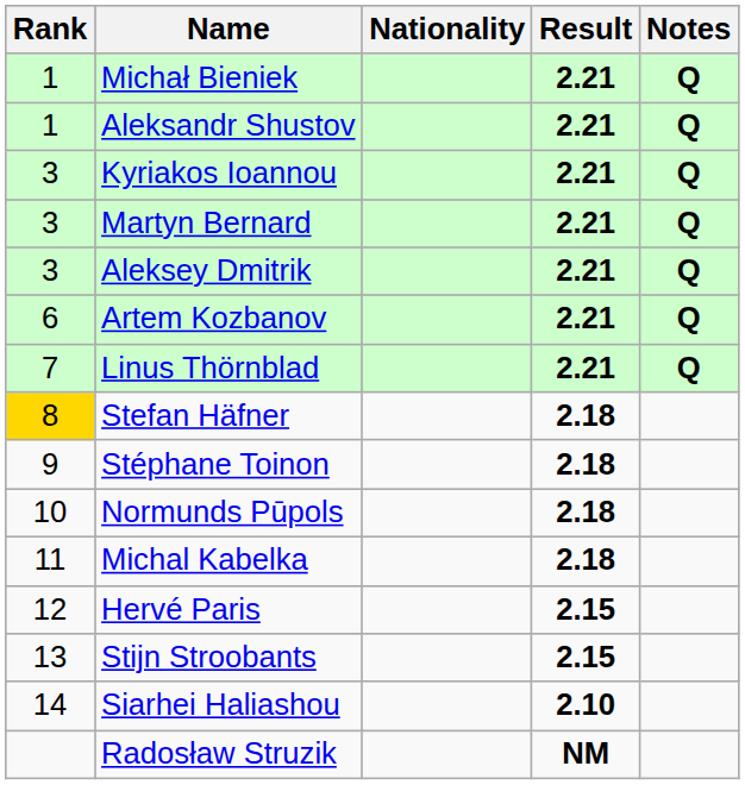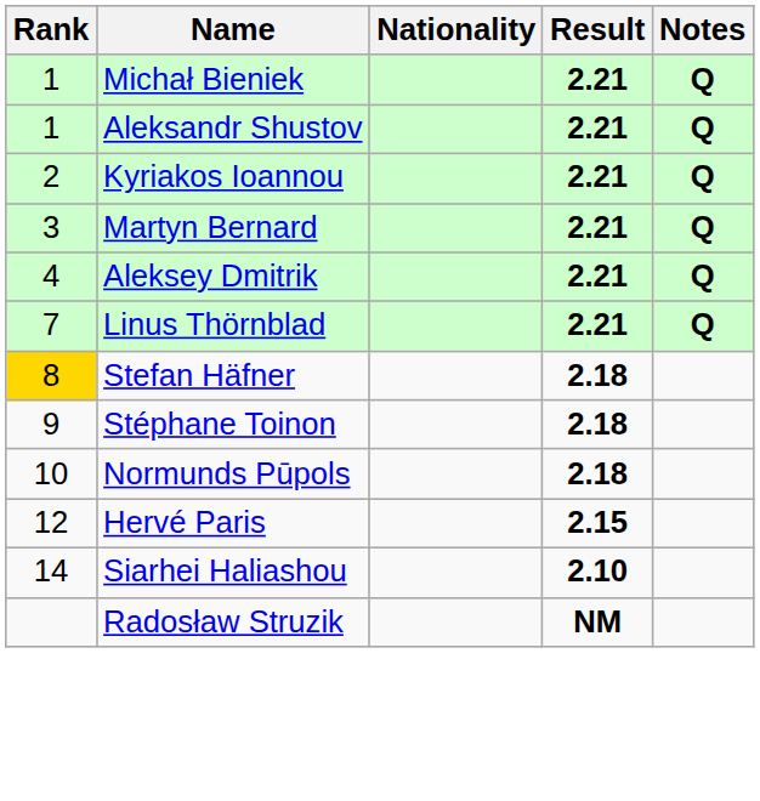 <table class="wikitable sortable" style="text-align:center">
 <tr>
 <th>Rank</th>
 <th>Name</th>
 <th>Nationality</th>
 <th>Result</th>
 <th>Notes</th>
 </tr>
 <tr bgcolor=ccffcc>
 <td>1</td>
 <td align=left><a href='#'>Michał Bieniek</a></td>
 <td align=left></td>
 <td><strong>2.21</strong></td>
 <td><strong>Q</strong></td>
 </tr>
 <tr bgcolor=ccffcc>
 <td>1</td>
 <td align=left><a href='#'>Aleksandr Shustov</a></td>
 <td align=left></td>
 <td><strong>2.21</strong></td>
 <td><strong>Q</strong></td>
 </tr>
 <tr bgcolor=ccffcc>
-<td>3</td>
+<td>2</td>
 <td align=left><a href='#'>Kyriakos Ioannou</a></td>
 <td align=left></td>
 <td><strong>2.21</strong></td>
 <td><strong>Q</strong></td>
 </tr>
 <tr bgcolor=ccffcc>
 <td>3</td>
 <td align=left><a href='#'>Martyn Bernard</a></td>
 <td align=left></td>
 <td><strong>2.21</strong></td>
 <td><strong>Q</strong></td>
 </tr>
 <tr bgcolor=ccffcc>
-<td>3</td>
+<td>4</td>
 <td align=left><a href='#'>Aleksey Dmitrik</a></td>
-<td align=left></td>
-<td><strong>2.21</strong></td>
-<td><strong>Q</strong></td>
-</tr>
-<tr bgcolor=ccffcc>
-<td>6</td>
-<td align=left><a href='#'>Artem Kozbanov</a></td>
 <td align=left></td>
 <td><strong>2.21</strong></td>
 <td><strong>Q</strong></td>
 </tr>
 <tr bgcolor=ccffcc>
 <td>7</td>
 <td align=left><a href='#'>Linus Thörnblad</a></td>
 <td align=left></td>
 <td><strong>2.21</strong></td>
 <td><strong>Q</strong></td>
 </tr>
 <tr>
 <td style="background: gold;">8</td>
 <td align=left><a href='#'>Stefan Häfner</a></td>
 <td align=left></td>
 <td><strong>2.18</strong></td>
 <td></td>
 </tr>
 <tr>
 <td>9</td>
 <td align=left><a href='#'>Stéphane Toinon</a></td>
 <td align=left></td>
 <td><strong>2.18</strong></td>
 <td></td>
 </tr>
 <tr>
 <td>10</td>
 <td align=left><a href='#'>Normunds Pūpols</a></td>
 <td align=left></td>
 <td><strong>2.18</strong></td>
 <td></td>
 </tr>
 <tr>
-<td>11</td>
-<td align=left><a href='#'>Michal Kabelka</a></td>
-<td align=left></td>
-<td><strong>2.18</strong></td>
-<td></td>
-</tr>
-<tr>
 <td>12</td>
 <td align=left><a href='#'>Hervé Paris</a></td>
-<td align=left></td>
-<td><strong>2.15</strong></td>
-<td></td>
-</tr>
-<tr>
-<td>13</td>
-<td align=left><a href='#'>Stijn Stroobants</a></td>
 <td align=left></td>
 <td><strong>2.15</strong></td>
 <td></td>
 </tr>
 <tr>
 <td>14</td>
 <td align=left><a href='#'>Siarhei Haliashou</a></td>
 <td align=left></td>
 <td><strong>2.10</strong></td>
 <td></td>
 </tr>
 <tr>
 <td></td>
 <td align=left><a href='#'>Radosław Struzik</a></td>
 <td align=left></td>
 <td><strong>NM</strong></td>
 <td></td>
 </tr>
 </table>
